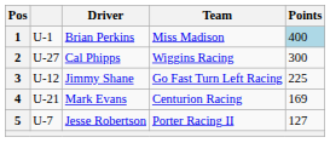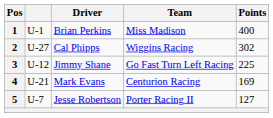 <table class="wikitable" style="font-size:95%">
 <tr>
 <th>Pos</th>
 <th></th>
 <th>Driver</th>
 <th>Team</th>
 <th>Points</th>
 </tr>
 <tr>
 <th>1</th>
 <td>U-1</td>
 <td><a href='#'>Brian Perkins</a></td>
 <td><a href='#'>Miss Madison</a></td>
-<td style="background: lightblue;">400</td>
+<td>400</td>
 </tr>
 <tr>
 <th>2</th>
 <td>U-27</td>
 <td><a href='#'>Cal Phipps</a></td>
 <td><a href='#'>Wiggins Racing</a></td>
-<td>300</td>
+<td>302</td>
 </tr>
 <tr>
 <th>3</th>
 <td>U-12</td>
 <td><a href='#'>Jimmy Shane</a></td>
 <td><a href='#'>Go Fast Turn Left Racing</a></td>
 <td>225</td>
 </tr>
 <tr>
 <th>4</th>
 <td>U-21</td>
 <td><a href='#'>Mark Evans</a></td>
 <td><a href='#'>Centurion Racing</a></td>
 <td>169</td>
 </tr>
 <tr>
 <th>5</th>
 <td>U-7</td>
 <td><a href='#'>Jesse Robertson</a></td>
 <td><a href='#'>Porter Racing II</a></td>
 <td>127</td>
 </tr>
 <tr>
 <th colspan="6"></th>
 </tr>
 </table>
